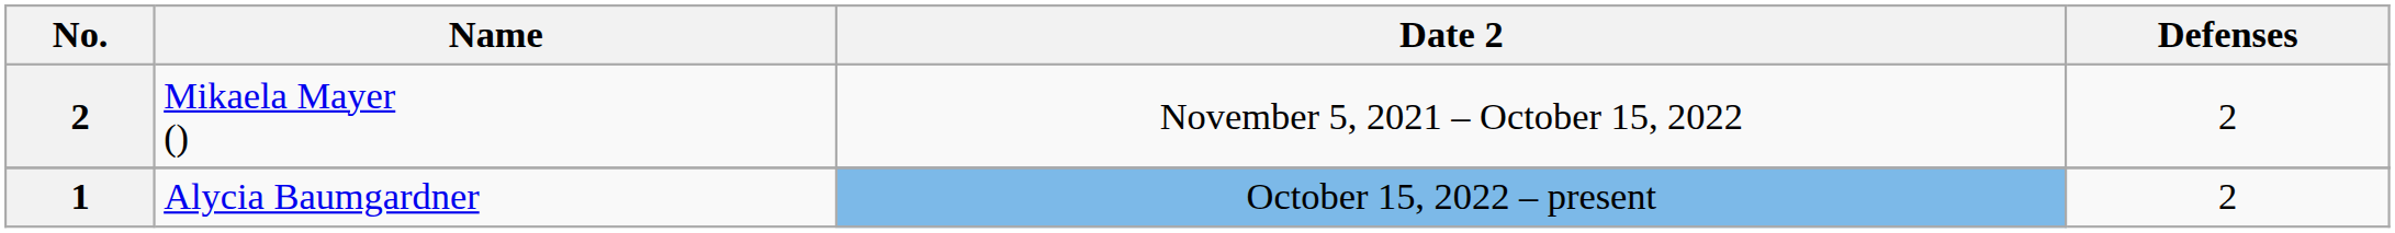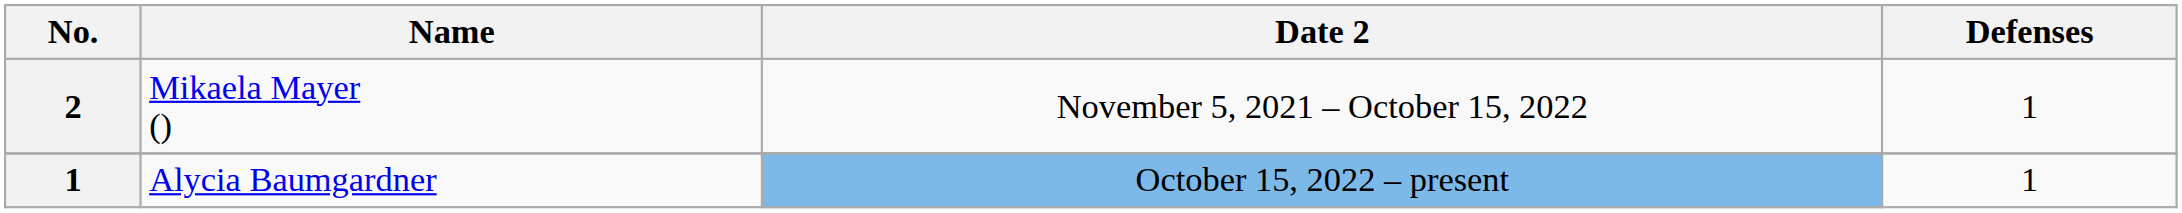 <table class="wikitable sortable" style="width:80%;">
 <tr>
 <th>No.</th>
 <th>Name</th>
 <th>Date 2</th>
 <th>Defenses</th>
 </tr>
 <tr align=center>
 <th>2</th>
 <td align=left> <a href='#'>Mikaela Mayer</a><br>()</td>
 <td>November 5, 2021 – October 15, 2022</td>
-<td>2</td>
+<td>1</td>
 </tr>
 <tr>
 </tr>
 <tr align=center>
 <th>1</th>
 <td align=left> <a href='#'>Alycia Baumgardner</a></td>
 <td style="background:#7CB9E8;">October 15, 2022 – present</td>
-<td align=centre>2</td>
+<td align=centre>1</td>
 </tr>
 </table>
